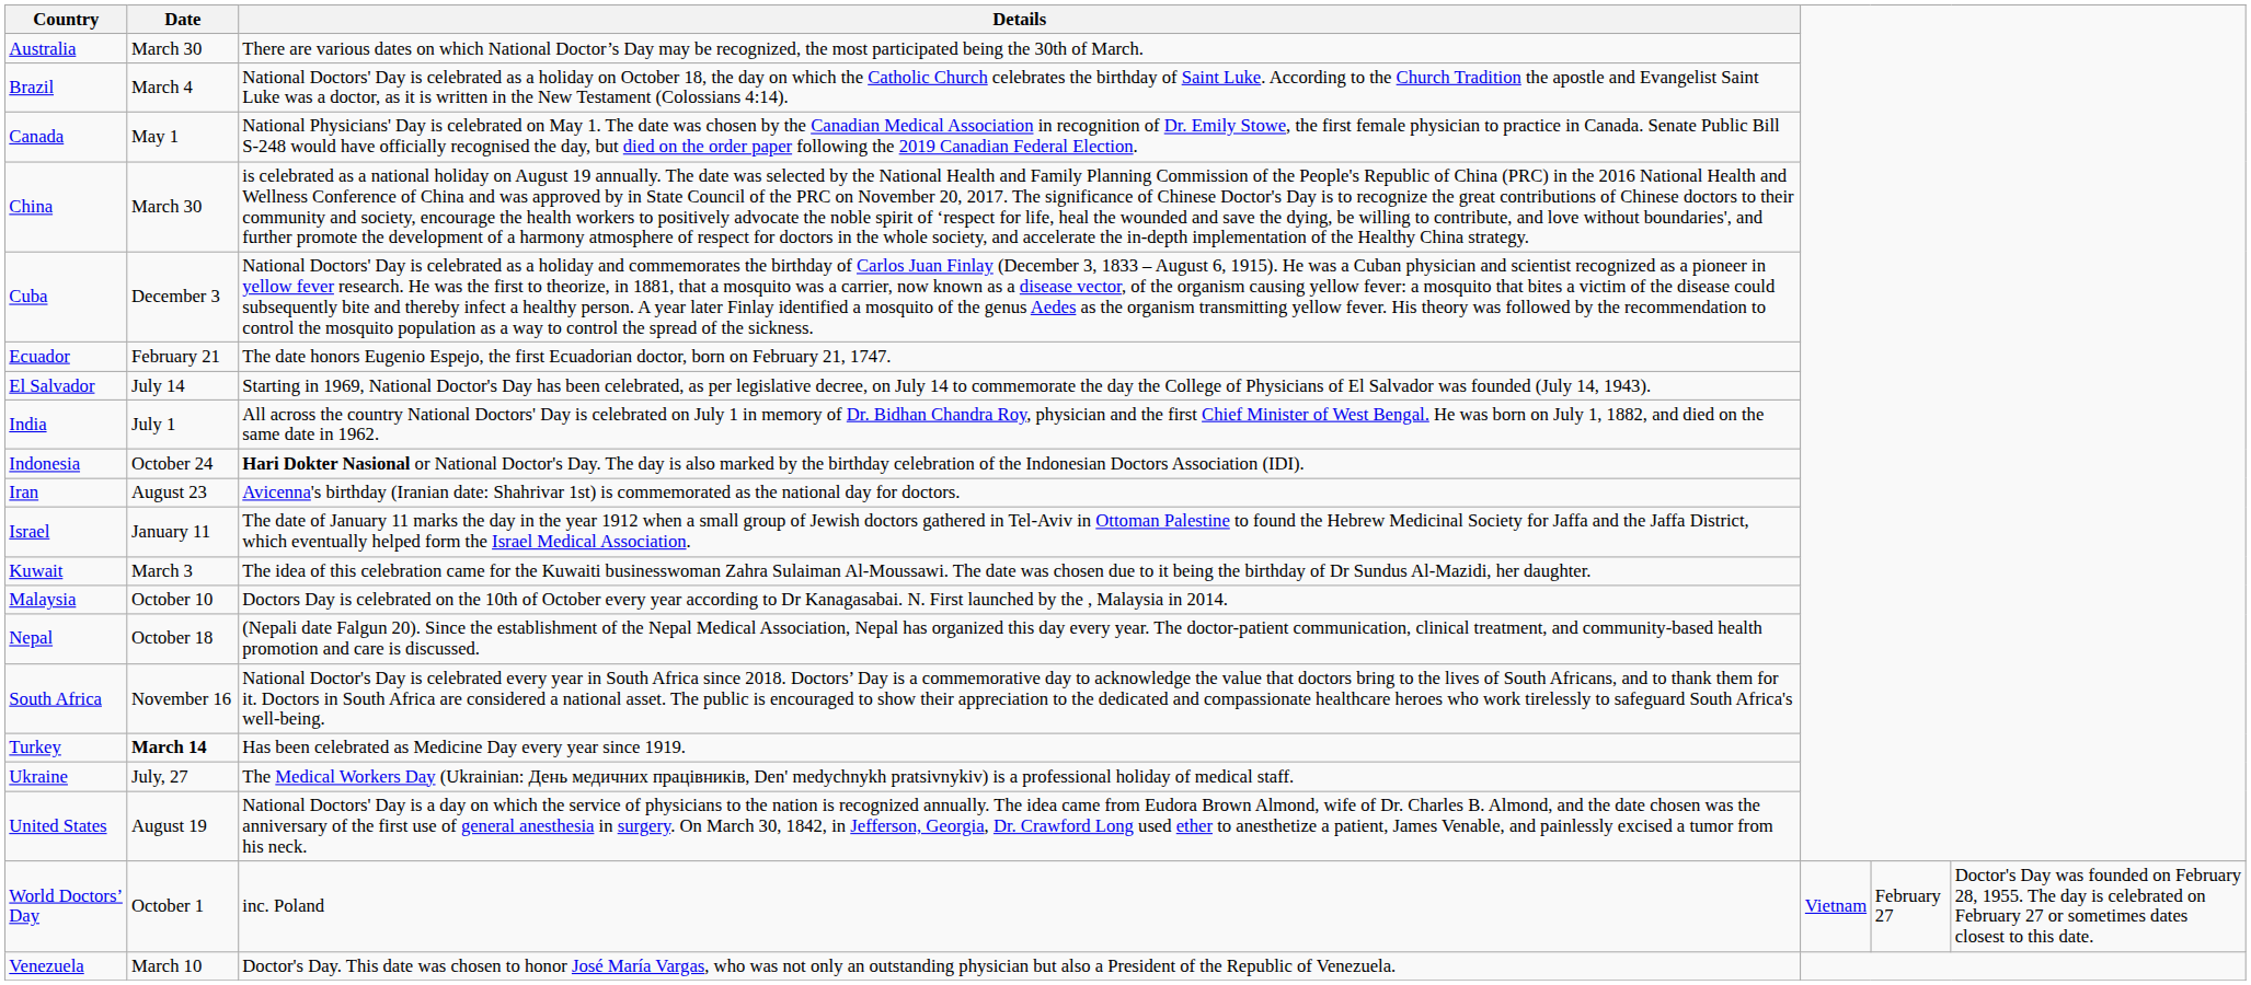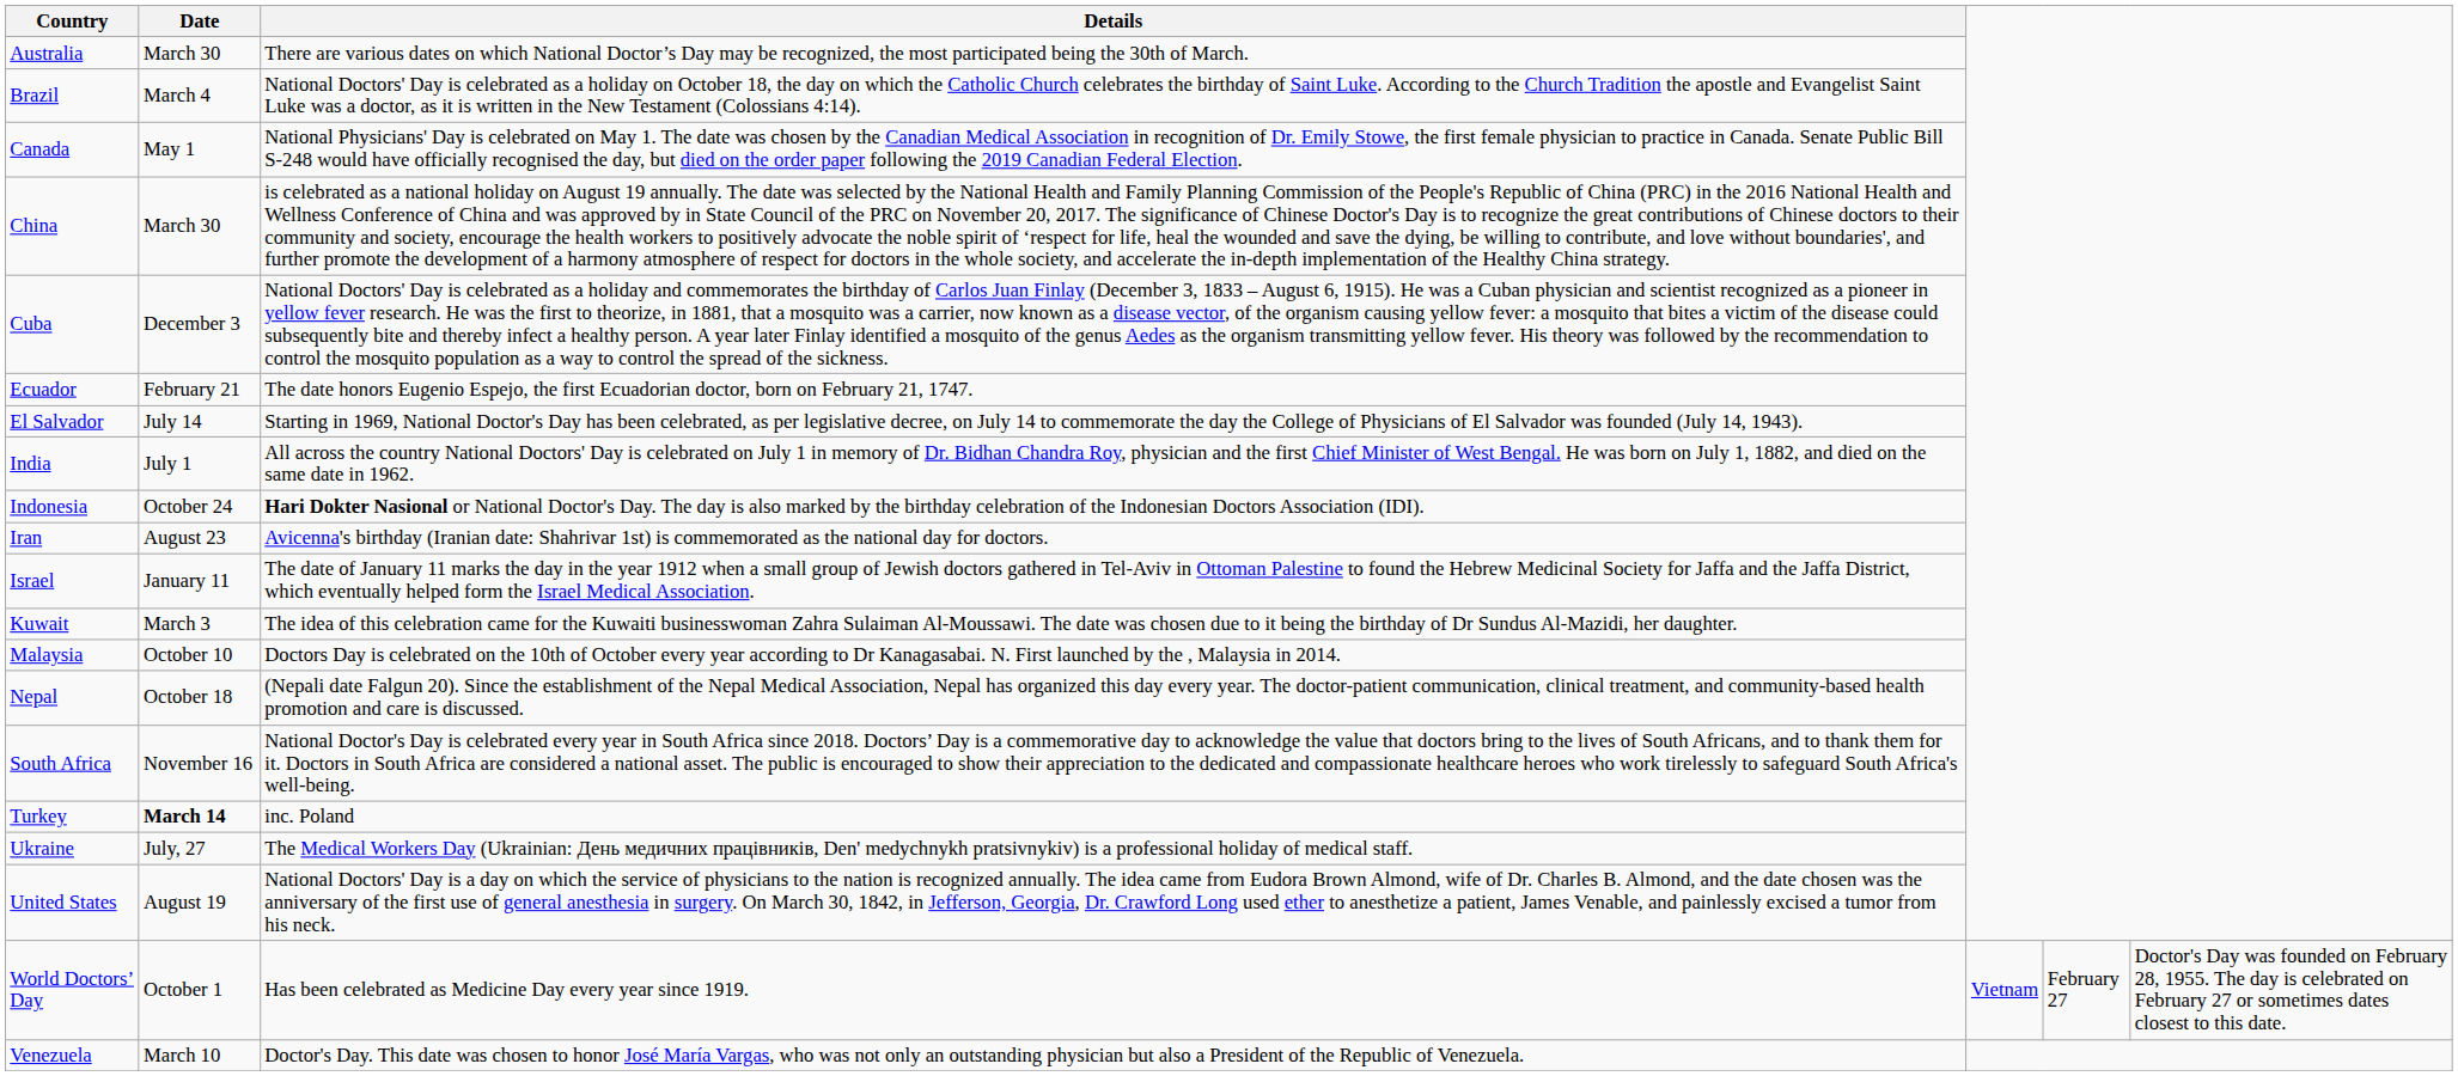 <table class="wikitable">
 <tr>
 <th width=100px>Country</th>
 <th width=90px>Date</th>
 <th>Details</th>
 </tr>
 <tr>
 <td><a href='#'>Australia</a></td>
 <td>March 30</td>
 <td>There are various dates on which National Doctor’s Day may be recognized, the most participated being the 30th of March.</td>
 </tr>
 <tr>
 <td><a href='#'>Brazil</a></td>
 <td>March 4</td>
 <td>National Doctors' Day is celebrated as a holiday on October 18, the day on which the <a href='#'>Catholic Church</a> celebrates the birthday of <a href='#'>Saint Luke</a>. According to the <a href='#'>Church Tradition</a> the apostle and Evangelist Saint Luke was a doctor, as it is written in the New Testament (Colossians 4:14).</td>
 </tr>
 <tr>
 <td><a href='#'>Canada</a></td>
 <td>May 1</td>
 <td>National Physicians' Day is celebrated on May 1. The date was chosen by the <a href='#'>Canadian Medical Association</a> in recognition of <a href='#'>Dr. Emily Stowe</a>, the first female physician to practice in Canada. Senate Public Bill S-248 would have officially recognised the day, but <a href='#'>died on the order paper</a> following the <a href='#'>2019 Canadian Federal Election</a>.</td>
 </tr>
 <tr>
 <td><a href='#'>China</a></td>
 <td>March 30</td>
 <td> is celebrated as a national holiday on August 19 annually. The date was selected by the National Health and Family Planning Commission of the People's Republic of China (PRC) in the 2016 National Health and Wellness Conference of China and was approved by in State Council of the PRC on November 20, 2017. The significance of Chinese Doctor's Day is to recognize the great contributions of Chinese doctors to their community and society, encourage the health workers to positively advocate the noble spirit of ‘respect for life, heal the wounded and save the dying, be willing to contribute, and love without boundaries', and further promote the development of a harmony atmosphere of respect for doctors in the whole society, and accelerate the in-depth implementation of the Healthy China strategy.</td>
 </tr>
 <tr>
 <td><a href='#'>Cuba</a></td>
 <td>December 3</td>
 <td>National Doctors' Day is celebrated as a holiday and commemorates the birthday of <a href='#'>Carlos Juan Finlay</a> (December 3, 1833 – August 6, 1915). He was a Cuban physician and scientist recognized as a pioneer in <a href='#'>yellow fever</a> research. He was the first to theorize, in 1881, that a mosquito was a carrier, now known as a <a href='#'>disease vector</a>, of the organism causing yellow fever: a mosquito that bites a victim of the disease could subsequently bite and thereby infect a healthy person. A year later Finlay identified a mosquito of the genus <a href='#'>Aedes</a> as the organism transmitting yellow fever. His theory was followed by the recommendation to control the mosquito population as a way to control the spread of the sickness.</td>
 </tr>
 <tr>
 <td><a href='#'>Ecuador</a></td>
 <td>February 21</td>
 <td>The date honors Eugenio Espejo, the first Ecuadorian doctor, born on February 21, 1747.</td>
 </tr>
 <tr>
 <td><a href='#'>El Salvador</a></td>
 <td>July 14</td>
 <td>Starting in 1969, National Doctor's Day has been celebrated, as per legislative decree, on July 14 to commemorate the day the College of Physicians of El Salvador was founded (July 14, 1943).</td>
 </tr>
 <tr>
 <td><a href='#'>India</a></td>
 <td>July 1</td>
 <td>All across the country National Doctors' Day is celebrated on July 1 in memory of <a href='#'>Dr. Bidhan Chandra Roy</a>, physician and the first <a href='#'>Chief Minister of West Bengal.</a> He was born on July 1, 1882, and died on the same date in 1962.</td>
 </tr>
 <tr>
 <td><a href='#'>Indonesia</a></td>
 <td>October 24</td>
 <td><strong>Hari Dokter Nasional</strong> or National Doctor's Day. The day is also marked by the birthday celebration of the Indonesian Doctors Association (IDI).</td>
 </tr>
 <tr>
 <td><a href='#'>Iran</a></td>
 <td>August 23</td>
 <td><a href='#'>Avicenna</a>'s birthday (Iranian date: Shahrivar 1st) is commemorated as the national day for doctors.</td>
 </tr>
 <tr>
 <td><a href='#'>Israel</a></td>
 <td>January 11</td>
 <td>The date of January 11 marks the day in the year 1912 when a small group of Jewish doctors gathered in Tel-Aviv in <a href='#'>Ottoman Palestine</a> to found the Hebrew Medicinal Society for Jaffa and the Jaffa District, which eventually helped form the <a href='#'>Israel Medical Association</a>.</td>
 </tr>
 <tr>
 <td><a href='#'>Kuwait</a></td>
 <td>March 3</td>
 <td>The idea of this celebration came for the Kuwaiti businesswoman Zahra Sulaiman Al-Moussawi. The date was chosen due to it being the birthday of Dr Sundus Al-Mazidi, her daughter.</td>
 </tr>
 <tr>
 <td><a href='#'>Malaysia</a></td>
 <td>October 10</td>
 <td>Doctors Day is celebrated on the 10th of October every year according to Dr Kanagasabai. N. First launched by the , Malaysia in 2014.</td>
 </tr>
 <tr>
 <td><a href='#'>Nepal</a></td>
 <td>October 18</td>
 <td>(Nepali date Falgun 20). Since the establishment of the Nepal Medical Association, Nepal has organized this day every year. The doctor-patient communication, clinical treatment, and community-based health promotion and care is discussed.</td>
 </tr>
 <tr>
 <td><a href='#'>South Africa</a></td>
 <td>November 16</td>
 <td>National Doctor's Day is celebrated every year in South Africa since 2018. Doctors’ Day is a commemorative day to acknowledge the value that doctors bring to the lives of South Africans, and to thank them for it. Doctors in South Africa are considered a national asset. The public is encouraged to show their appreciation to the dedicated and compassionate healthcare heroes who work tirelessly to safeguard South Africa's well-being.</td>
 </tr>
 <tr>
 <td><a href='#'>Turkey</a></td>
 <td><strong>March 14</strong></td>
-<td>Has been celebrated as Medicine Day every year since 1919.</td>
+<td>inc. Poland</td>
 </tr>
 <tr>
 <td><a href='#'>Ukraine</a></td>
 <td>July, 27</td>
 <td>The <a href='#'>Medical Workers Day</a> (Ukrainian: День медичних працівників, Den' medychnykh pratsivnykiv) is a professional holiday of medical staff.</td>
 </tr>
 <tr>
 <td><a href='#'>United States</a></td>
 <td>August 19</td>
 <td>National Doctors' Day is a day on which the service of physicians to the nation is recognized annually. The idea came from Eudora Brown Almond, wife of Dr. Charles B. Almond, and the date chosen was the anniversary of the first use of <a href='#'>general anesthesia</a> in <a href='#'>surgery</a>. On March 30, 1842, in <a href='#'>Jefferson, Georgia</a>, <a href='#'>Dr. Crawford Long</a> used <a href='#'>ether</a> to anesthetize a patient, James Venable, and painlessly excised a tumor from his neck.</td>
 </tr>
 <tr>
 <td><a href='#'>World Doctors’ Day</a></td>
 <td>October 1</td>
-<td>inc. Poland</td>
+<td>Has been celebrated as Medicine Day every year since 1919.</td>
 <td><a href='#'>Vietnam</a></td>
 <td>February 27</td>
 <td>Doctor's Day was founded on February 28, 1955. The day is celebrated on February 27 or sometimes dates closest to this date.</td>
 </tr>
 <tr>
 <td><a href='#'>Venezuela</a></td>
 <td>March 10</td>
 <td>Doctor's Day. This date was chosen to honor <a href='#'>José María Vargas</a>, who was not only an outstanding physician but also a President of the Republic of Venezuela.</td>
 </tr>
 </table>
